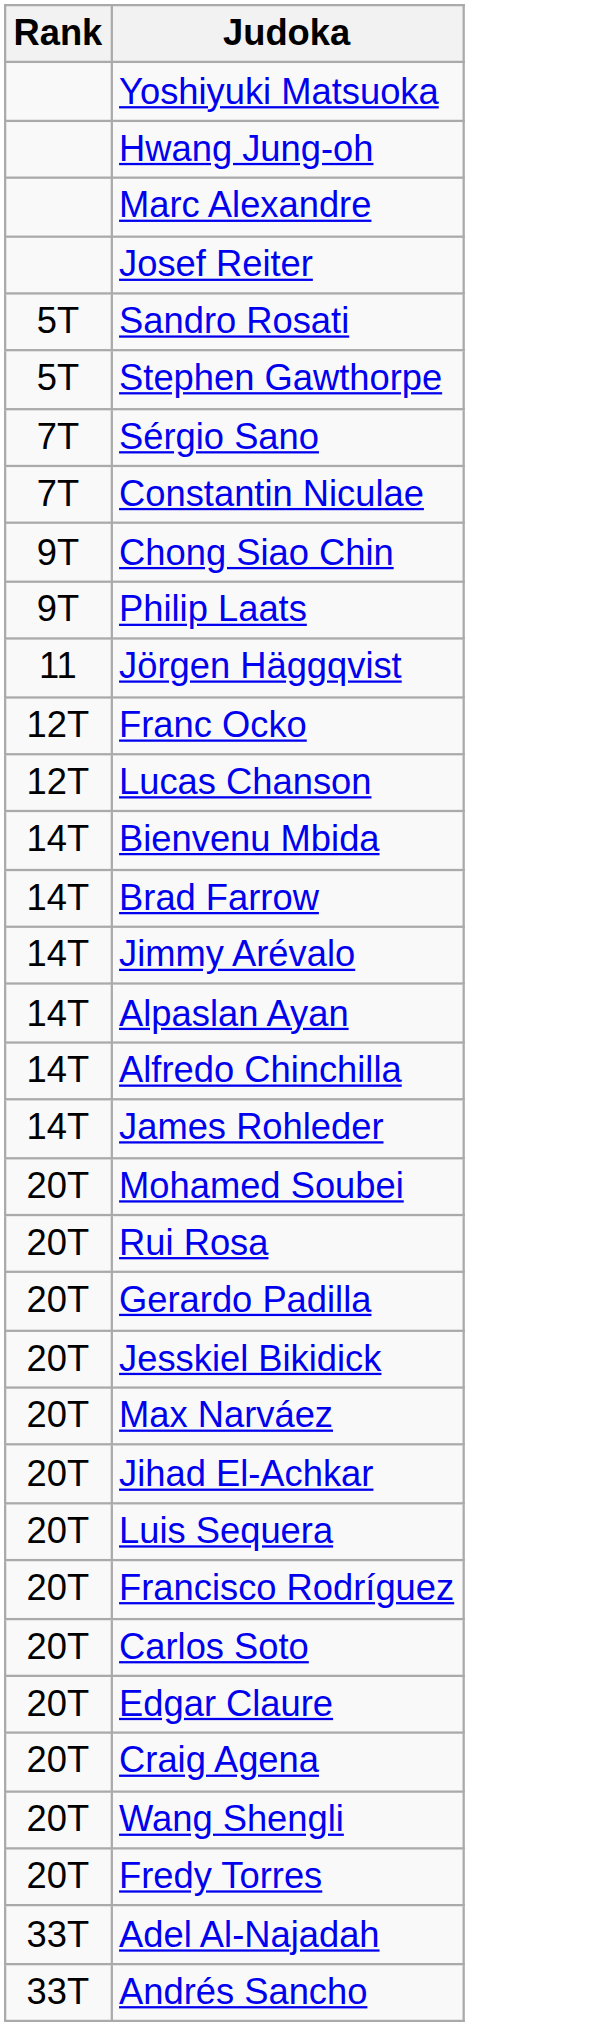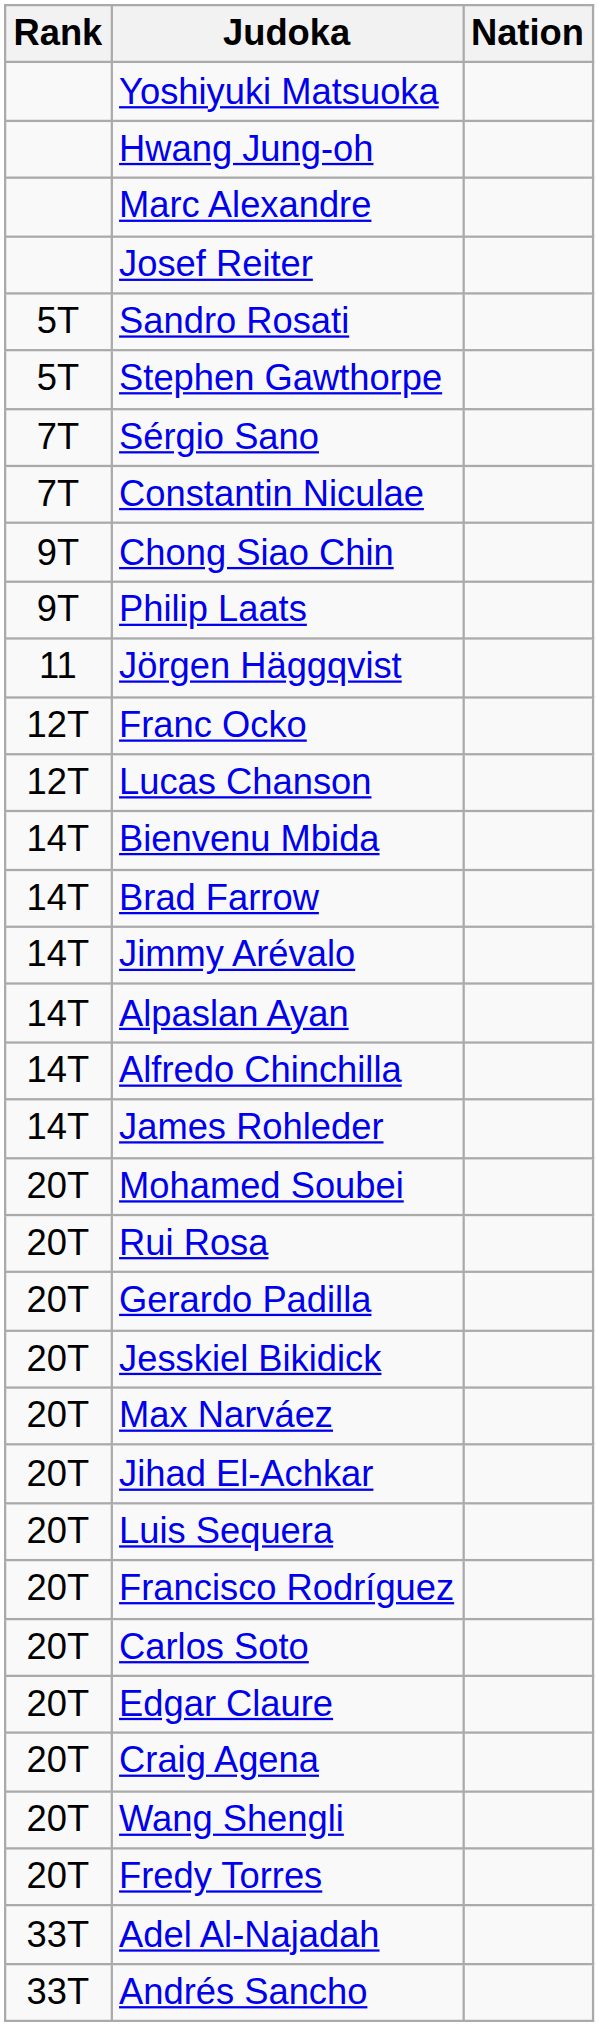 <table class="wikitable sortable" style="text-align:center">
 <tr>
 <th>Rank</th>
 <th>Judoka</th>
+<th>Nation</th>
 </tr>
 <tr>
 <td></td>
 <td align="left"><a href='#'>Yoshiyuki Matsuoka</a></td>
+<td align="left"></td>
 </tr>
 <tr>
 <td></td>
 <td align="left"><a href='#'>Hwang Jung-oh</a></td>
+<td align="left"></td>
 </tr>
 <tr>
 <td></td>
 <td align="left"><a href='#'>Marc Alexandre</a></td>
+<td align="left"></td>
 </tr>
 <tr>
 <td></td>
 <td align="left"><a href='#'>Josef Reiter</a></td>
+<td align="left"></td>
 </tr>
 <tr>
 <td>5T</td>
 <td align="left"><a href='#'>Sandro Rosati</a></td>
+<td align="left"></td>
 </tr>
 <tr>
 <td>5T</td>
 <td align="left"><a href='#'>Stephen Gawthorpe</a></td>
+<td align="left"></td>
 </tr>
 <tr>
 <td>7T</td>
 <td align="left"><a href='#'>Sérgio Sano</a></td>
+<td align="left"></td>
 </tr>
 <tr>
 <td>7T</td>
 <td align="left"><a href='#'>Constantin Niculae</a></td>
+<td align="left"></td>
 </tr>
 <tr>
 <td>9T</td>
 <td align="left"><a href='#'>Chong Siao Chin</a></td>
+<td align="left"></td>
 </tr>
 <tr>
 <td>9T</td>
 <td align="left"><a href='#'>Philip Laats</a></td>
+<td align="left"></td>
 </tr>
 <tr>
 <td>11</td>
 <td align="left"><a href='#'>Jörgen Häggqvist</a></td>
+<td align="left"></td>
 </tr>
 <tr>
 <td>12T</td>
 <td align="left"><a href='#'>Franc Ocko</a></td>
+<td align="left"></td>
 </tr>
 <tr>
 <td>12T</td>
 <td align="left"><a href='#'>Lucas Chanson</a></td>
+<td align="left"></td>
 </tr>
 <tr>
 <td>14T</td>
 <td align="left"><a href='#'>Bienvenu Mbida</a></td>
+<td align="left"></td>
 </tr>
 <tr>
 <td>14T</td>
 <td align="left"><a href='#'>Brad Farrow</a></td>
+<td align="left"></td>
 </tr>
 <tr>
 <td>14T</td>
 <td align="left"><a href='#'>Jimmy Arévalo</a></td>
+<td align="left"></td>
 </tr>
 <tr>
 <td>14T</td>
 <td align="left"><a href='#'>Alpaslan Ayan</a></td>
+<td align="left"></td>
 </tr>
 <tr>
 <td>14T</td>
 <td align="left"><a href='#'>Alfredo Chinchilla</a></td>
+<td align="left"></td>
 </tr>
 <tr>
 <td>14T</td>
 <td align="left"><a href='#'>James Rohleder</a></td>
+<td align="left"></td>
 </tr>
 <tr>
 <td>20T</td>
 <td align="left"><a href='#'>Mohamed Soubei</a></td>
+<td align="left"></td>
 </tr>
 <tr>
 <td>20T</td>
 <td align="left"><a href='#'>Rui Rosa</a></td>
+<td align="left"></td>
 </tr>
 <tr>
 <td>20T</td>
 <td align="left"><a href='#'>Gerardo Padilla</a></td>
+<td align="left"></td>
 </tr>
 <tr>
 <td>20T</td>
 <td align="left"><a href='#'>Jesskiel Bikidick</a></td>
+<td align="left"></td>
 </tr>
 <tr>
 <td>20T</td>
 <td align="left"><a href='#'>Max Narváez</a></td>
+<td align="left"></td>
 </tr>
 <tr>
 <td>20T</td>
 <td align="left"><a href='#'>Jihad El-Achkar</a></td>
+<td align="left"></td>
 </tr>
 <tr>
 <td>20T</td>
 <td align="left"><a href='#'>Luis Sequera</a></td>
+<td align="left"></td>
 </tr>
 <tr>
 <td>20T</td>
 <td align="left"><a href='#'>Francisco Rodríguez</a></td>
+<td align="left"></td>
 </tr>
 <tr>
 <td>20T</td>
 <td align="left"><a href='#'>Carlos Soto</a></td>
+<td align="left"></td>
 </tr>
 <tr>
 <td>20T</td>
 <td align="left"><a href='#'>Edgar Claure</a></td>
+<td align="left"></td>
 </tr>
 <tr>
 <td>20T</td>
 <td align="left"><a href='#'>Craig Agena</a></td>
+<td align="left"></td>
 </tr>
 <tr>
 <td>20T</td>
 <td align="left"><a href='#'>Wang Shengli</a></td>
+<td align="left"></td>
 </tr>
 <tr>
 <td>20T</td>
 <td align="left"><a href='#'>Fredy Torres</a></td>
+<td align="left"></td>
 </tr>
 <tr>
 <td>33T</td>
 <td align="left"><a href='#'>Adel Al-Najadah</a></td>
+<td align="left"></td>
 </tr>
 <tr>
 <td>33T</td>
 <td align="left"><a href='#'>Andrés Sancho</a></td>
+<td align="left"></td>
 </tr>
 </table>
